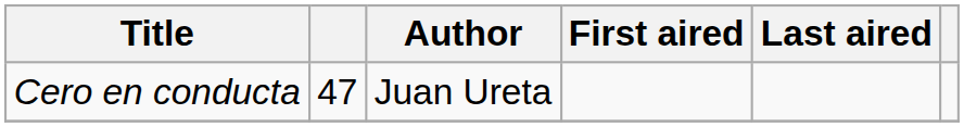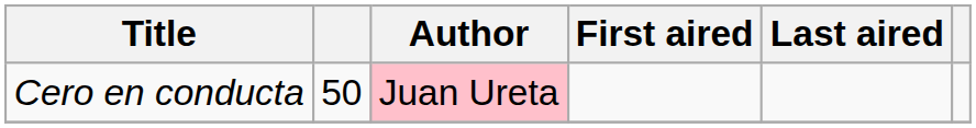 <table class="wikitable sortable">
 <tr>
 <th>Title</th>
 <th></th>
 <th>Author</th>
 <th>First aired</th>
 <th>Last aired</th>
 <th></th>
 </tr>
 <tr>
 <td><em>Cero en conducta</em></td>
-<td>47</td>
-<td>Juan Ureta</td>
+<td>50</td>
+<td style="background: pink;">Juan Ureta</td>
 <td></td>
 <td></td>
 <td></td>
 </tr>
 <tr>
 </tr>
 </table>
